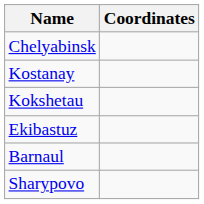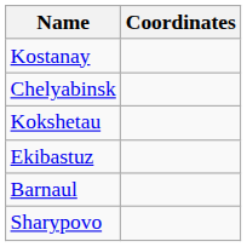 <table class="wikitable sortable">
 <tr>
 <th>Name</th>
 <th>Coordinates</th>
 </tr>
 <tr>
-<td><a href='#'>Chelyabinsk</a></td>
+<td><a href='#'>Kostanay</a></td>
 <td></td>
 </tr>
 <tr>
-<td><a href='#'>Kostanay</a></td>
+<td><a href='#'>Chelyabinsk</a></td>
 <td></td>
 </tr>
 <tr>
 <td><a href='#'>Kokshetau</a></td>
 <td></td>
 </tr>
 <tr>
 <td><a href='#'>Ekibastuz</a></td>
 <td></td>
 </tr>
 <tr>
 <td><a href='#'>Barnaul</a></td>
 <td></td>
 </tr>
 <tr>
 <td><a href='#'>Sharypovo</a></td>
 <td></td>
 </tr>
 </table>
